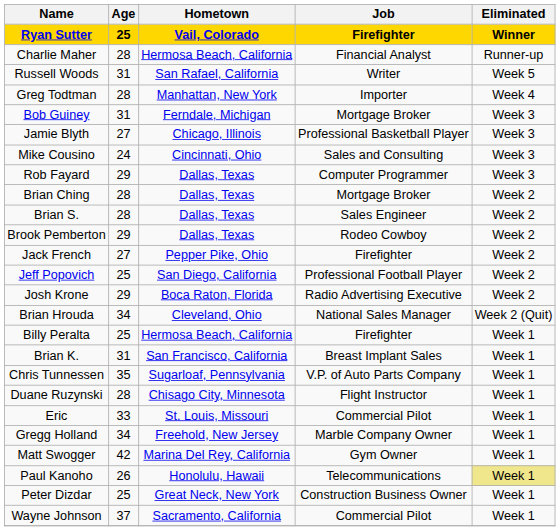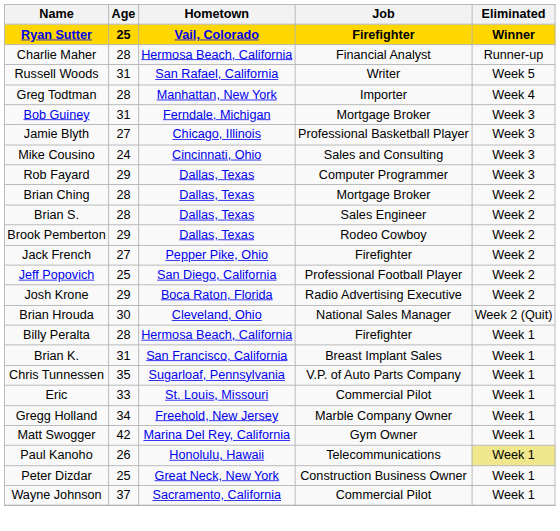 <table class="wikitable sortable" style="text-align:center;">
 <tr>
 <th>Name</th>
 <th>Age</th>
 <th>Hometown</th>
 <th>Job</th>
 <th>Eliminated</th>
 </tr>
 <tr bgcolor="gold">
 <td><strong><a href='#'>Ryan Sutter</a></strong></td>
 <td><strong>25</strong></td>
 <td><strong><a href='#'>Vail, Colorado</a></strong></td>
 <td><strong>Firefighter</strong></td>
 <td><strong>Winner</strong></td>
 </tr>
 <tr>
 <td>Charlie Maher</td>
 <td>28</td>
 <td><a href='#'>Hermosa Beach, California</a></td>
 <td>Financial Analyst</td>
 <td data-sort-value="Wh">Runner-up</td>
 </tr>
 <tr>
 <td>Russell Woods</td>
 <td>31</td>
 <td><a href='#'>San Rafael, California</a></td>
 <td>Writer</td>
 <td>Week 5</td>
 </tr>
 <tr>
 <td>Greg Todtman</td>
 <td>28</td>
 <td><a href='#'>Manhattan, New York</a></td>
 <td>Importer</td>
 <td>Week 4</td>
 </tr>
 <tr>
 <td><a href='#'>Bob Guiney</a></td>
 <td>31</td>
 <td><a href='#'>Ferndale, Michigan</a></td>
 <td>Mortgage Broker</td>
 <td>Week 3</td>
 </tr>
 <tr>
 <td>Jamie Blyth</td>
 <td>27</td>
 <td><a href='#'>Chicago, Illinois</a></td>
 <td>Professional Basketball Player</td>
 <td>Week 3</td>
 </tr>
 <tr>
 <td>Mike Cousino</td>
 <td>24</td>
 <td><a href='#'>Cincinnati, Ohio</a></td>
 <td>Sales and Consulting</td>
 <td>Week 3</td>
 </tr>
 <tr>
 <td>Rob Fayard</td>
 <td>29</td>
 <td><a href='#'>Dallas, Texas</a></td>
 <td>Computer Programmer</td>
 <td>Week 3</td>
 </tr>
 <tr>
 <td>Brian Ching</td>
 <td>28</td>
 <td><a href='#'>Dallas, Texas</a></td>
 <td>Mortgage Broker</td>
 <td>Week 2</td>
 </tr>
 <tr>
 <td>Brian S.</td>
 <td>28</td>
 <td><a href='#'>Dallas, Texas</a></td>
 <td>Sales Engineer</td>
 <td>Week 2</td>
 </tr>
 <tr>
 <td>Brook Pemberton</td>
 <td>29</td>
 <td><a href='#'>Dallas, Texas</a></td>
 <td>Rodeo Cowboy</td>
 <td>Week 2</td>
 </tr>
 <tr>
 <td>Jack French</td>
 <td>27</td>
 <td><a href='#'>Pepper Pike, Ohio</a></td>
 <td>Firefighter</td>
 <td>Week 2</td>
 </tr>
 <tr>
 <td><a href='#'>Jeff Popovich</a></td>
 <td>25</td>
 <td><a href='#'>San Diego, California</a></td>
 <td>Professional Football Player</td>
 <td>Week 2</td>
 </tr>
 <tr>
 <td>Josh Krone</td>
 <td>29</td>
 <td><a href='#'>Boca Raton, Florida</a></td>
 <td>Radio Advertising Executive</td>
 <td>Week 2</td>
 </tr>
 <tr>
 <td>Brian Hrouda</td>
-<td>34</td>
+<td>30</td>
 <td><a href='#'>Cleveland, Ohio</a></td>
 <td>National Sales Manager</td>
 <td>Week 2 (Quit)</td>
 </tr>
 <tr>
 <td>Billy Peralta</td>
-<td>25</td>
+<td>28</td>
 <td><a href='#'>Hermosa Beach, California</a></td>
 <td>Firefighter</td>
 <td>Week 1</td>
 </tr>
 <tr>
 <td>Brian K.</td>
 <td>31</td>
 <td><a href='#'>San Francisco, California</a></td>
 <td>Breast Implant Sales</td>
 <td>Week 1</td>
 </tr>
 <tr>
 <td>Chris Tunnessen</td>
 <td>35</td>
 <td><a href='#'>Sugarloaf, Pennsylvania</a></td>
 <td>V.P. of Auto Parts Company</td>
-<td>Week 1</td>
-</tr>
-<tr>
-<td>Duane Ruzynski</td>
-<td>28</td>
-<td><a href='#'>Chisago City, Minnesota</a></td>
-<td>Flight Instructor</td>
 <td>Week 1</td>
 </tr>
 <tr>
 <td>Eric</td>
 <td>33</td>
 <td><a href='#'>St. Louis, Missouri</a></td>
 <td>Commercial Pilot</td>
 <td>Week 1</td>
 </tr>
 <tr>
 <td>Gregg Holland</td>
 <td>34</td>
 <td><a href='#'>Freehold, New Jersey</a></td>
 <td>Marble Company Owner</td>
 <td>Week 1</td>
 </tr>
 <tr>
 <td>Matt Swogger</td>
 <td>42</td>
 <td><a href='#'>Marina Del Rey, California</a></td>
 <td>Gym Owner</td>
 <td>Week 1</td>
 </tr>
 <tr>
 <td>Paul Kanoho</td>
 <td>26</td>
 <td><a href='#'>Honolulu, Hawaii</a></td>
 <td>Telecommunications</td>
 <td style="background: khaki;">Week 1</td>
 </tr>
 <tr>
 <td>Peter Dizdar</td>
 <td>25</td>
 <td><a href='#'>Great Neck, New York</a></td>
 <td>Construction Business Owner</td>
 <td>Week 1</td>
 </tr>
 <tr>
 <td>Wayne Johnson</td>
 <td>37</td>
 <td><a href='#'>Sacramento, California</a></td>
 <td>Commercial Pilot</td>
 <td>Week 1</td>
 </tr>
 <tr>
 </tr>
 </table>
